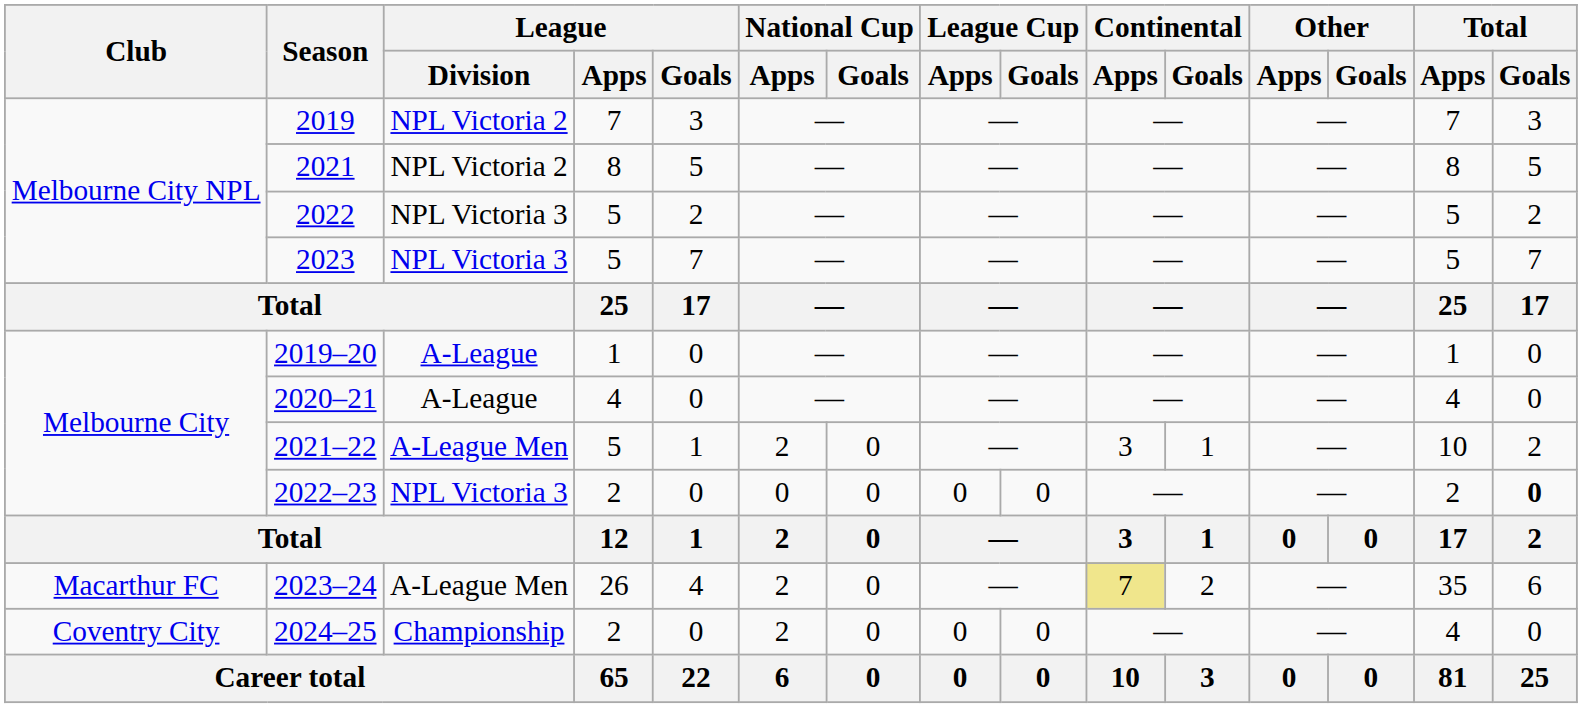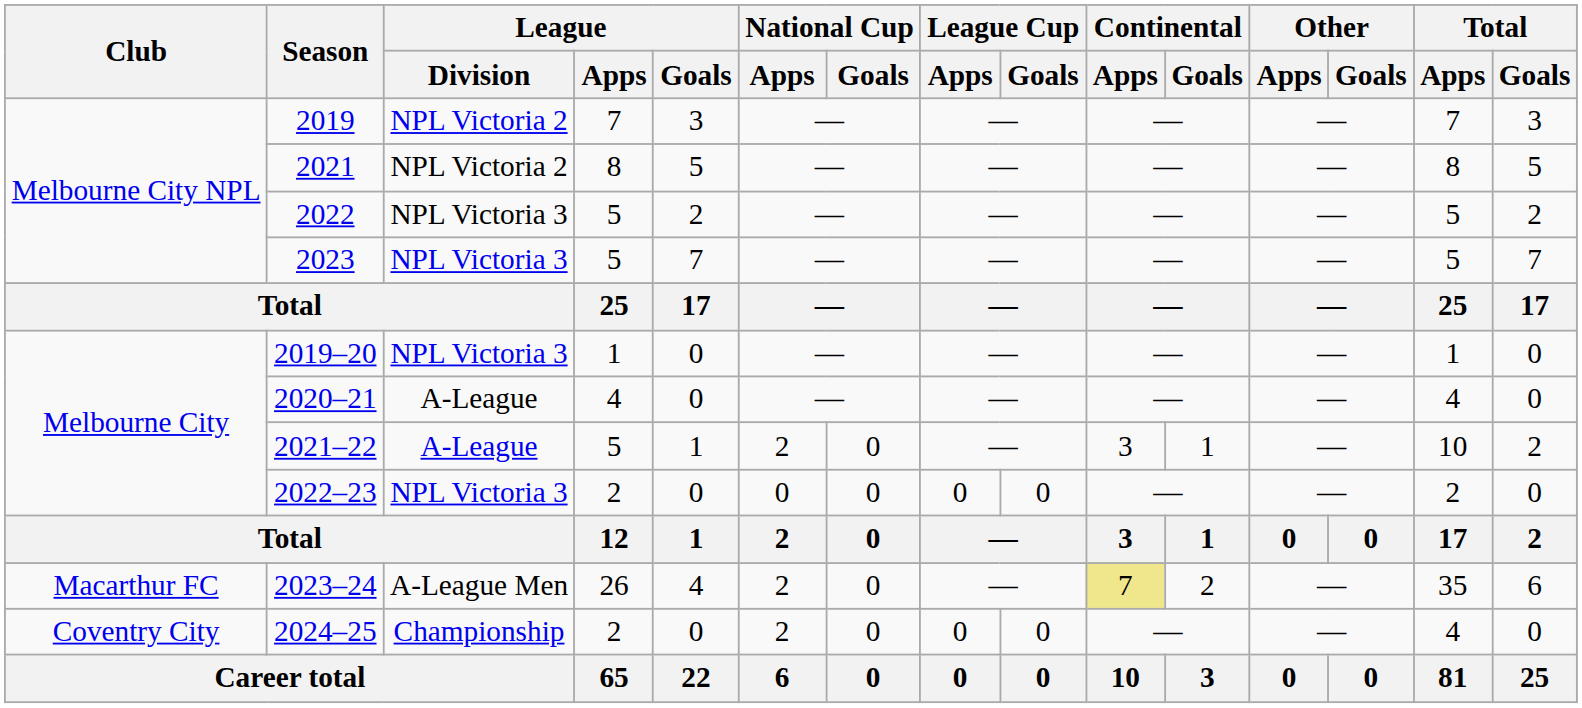 <table class="wikitable" style="text-align:center">
 <tr>
 <th rowspan=2>Club</th>
 <th rowspan=2>Season</th>
 <th colspan=3>League</th>
 <th colspan=2>National Cup</th>
 <th colspan=2>League Cup</th>
 <th colspan=2>Continental</th>
 <th colspan=2>Other</th>
 <th colspan=2>Total</th>
 </tr>
 <tr>
 <th>Division</th>
 <th>Apps</th>
 <th>Goals</th>
 <th>Apps</th>
 <th>Goals</th>
 <th>Apps</th>
 <th>Goals</th>
 <th>Apps</th>
 <th>Goals</th>
 <th>Apps</th>
 <th>Goals</th>
 <th>Apps</th>
 <th>Goals</th>
 </tr>
 <tr>
 <td rowspan="4"><a href='#'>Melbourne City NPL</a></td>
 <td><a href='#'>2019</a></td>
 <td><a href='#'>NPL Victoria 2</a></td>
 <td>7</td>
 <td>3</td>
 <td colspan="2">—</td>
 <td colspan="2">—</td>
 <td colspan="2">—</td>
 <td colspan="2">—</td>
 <td>7</td>
 <td>3</td>
 </tr>
 <tr>
 <td><a href='#'>2021</a></td>
 <td>NPL Victoria 2</td>
 <td>8</td>
 <td>5</td>
 <td colspan="2">—</td>
 <td colspan="2">—</td>
 <td colspan="2">—</td>
 <td colspan="2">—</td>
 <td>8</td>
 <td>5</td>
 </tr>
 <tr>
 <td><a href='#'>2022</a></td>
 <td>NPL Victoria 3</td>
 <td>5</td>
 <td>2</td>
 <td colspan="2">—</td>
 <td colspan="2">—</td>
 <td colspan="2">—</td>
 <td colspan="2">—</td>
 <td>5</td>
 <td>2</td>
 </tr>
 <tr>
 <td><a href='#'>2023</a></td>
 <td><a href='#'>NPL Victoria 3</a></td>
 <td>5</td>
 <td>7</td>
 <td colspan="2">—</td>
 <td colspan="2">—</td>
 <td colspan="2">—</td>
 <td colspan="2">—</td>
 <td>5</td>
 <td>7</td>
 </tr>
 <tr>
 <th colspan=3>Total</th>
 <th>25</th>
 <th>17</th>
 <th colspan="2">—</th>
 <th colspan="2">—</th>
 <th colspan="2">—</th>
 <th colspan="2">—</th>
 <th>25</th>
 <th>17</th>
 </tr>
 <tr>
 <td rowspan="4"><a href='#'>Melbourne City</a></td>
 <td><a href='#'>2019–20</a></td>
-<td><a href='#'>A-League</a></td>
+<td><a href='#'>NPL Victoria 3</a></td>
 <td>1</td>
 <td>0</td>
 <td colspan="2">—</td>
 <td colspan="2">—</td>
 <td colspan="2">—</td>
 <td colspan="2">—</td>
 <td>1</td>
 <td>0</td>
 </tr>
 <tr>
 <td><a href='#'>2020–21</a></td>
 <td>A-League</td>
 <td>4</td>
 <td>0</td>
 <td colspan="2">—</td>
 <td colspan="2">—</td>
 <td colspan="2">—</td>
 <td colspan="2">—</td>
 <td>4</td>
 <td>0</td>
 </tr>
 <tr>
 <td><a href='#'>2021–22</a></td>
-<td><a href='#'>A-League Men</a></td>
+<td><a href='#'>A-League</a></td>
 <td>5</td>
 <td>1</td>
 <td>2</td>
 <td>0</td>
 <td colspan="2">—</td>
 <td>3</td>
 <td>1</td>
 <td colspan="2">—</td>
 <td>10</td>
 <td>2</td>
 </tr>
 <tr>
 <td><a href='#'>2022–23</a></td>
 <td><a href='#'>NPL Victoria 3</a></td>
 <td>2</td>
 <td>0</td>
 <td>0</td>
 <td>0</td>
 <td>0</td>
 <td>0</td>
 <td colspan="2">—</td>
 <td colspan="2">—</td>
 <td>2</td>
-<td><strong>0</strong></td>
+<td>0</td>
 </tr>
 <tr>
 <th colspan=3>Total</th>
 <th>12</th>
 <th>1</th>
 <th>2</th>
 <th>0</th>
 <th colspan="2">—</th>
 <th>3</th>
 <th>1</th>
 <th>0</th>
 <th>0</th>
 <th>17</th>
 <th>2</th>
 </tr>
 <tr>
 <td><a href='#'>Macarthur FC</a></td>
 <td><a href='#'>2023–24</a></td>
 <td>A-League Men</td>
 <td>26</td>
 <td>4</td>
 <td>2</td>
 <td>0</td>
 <td colspan="2">—</td>
 <td style="background: khaki;">7</td>
 <td>2</td>
 <td colspan="2">—</td>
 <td>35</td>
 <td>6</td>
 </tr>
 <tr>
 <td><a href='#'>Coventry City</a></td>
 <td><a href='#'>2024–25</a></td>
 <td><a href='#'>Championship</a></td>
 <td>2</td>
 <td>0</td>
 <td>2</td>
 <td>0</td>
 <td>0</td>
 <td>0</td>
 <td colspan="2">—</td>
 <td colspan="2">—</td>
 <td>4</td>
 <td>0</td>
 </tr>
 <tr>
 <th colspan=3>Career total</th>
 <th>65</th>
 <th>22</th>
 <th>6</th>
 <th>0</th>
 <th>0</th>
 <th>0</th>
 <th>10</th>
 <th>3</th>
 <th>0</th>
 <th>0</th>
 <th>81</th>
 <th>25</th>
 </tr>
 </table>
